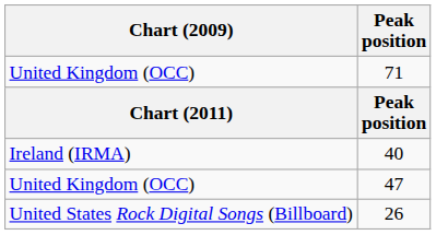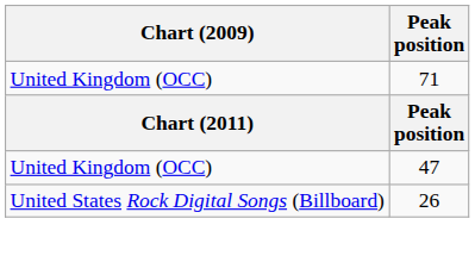 <table class="wikitable">
 <tr>
 <th align="left">Chart (2009)</th>
 <th style="text-align:center;">Peak <br>position</th>
 </tr>
 <tr>
 <td align="left"><a href='#'>United Kingdom</a> (<a href='#'>OCC</a>)</td>
 <td style="text-align:center;">71</td>
 </tr>
 <tr>
 <th align="left">Chart (2011)</th>
 <th style="text-align:center;">Peak <br>position</th>
 </tr>
 <tr>
-<td align="left"><a href='#'>Ireland</a> (<a href='#'>IRMA</a>)</td>
-<td style="text-align:center;">40</td>
-</tr>
-<tr>
 <td align="left"><a href='#'>United Kingdom</a> (<a href='#'>OCC</a>)</td>
 <td style="text-align:center;">47</td>
 </tr>
 <tr>
 <td align="left"><a href='#'>United States</a> <em><a href='#'>Rock Digital Songs</a></em> (<a href='#'>Billboard</a>)</td>
 <td style="text-align:center;">26</td>
 </tr>
 </table>
